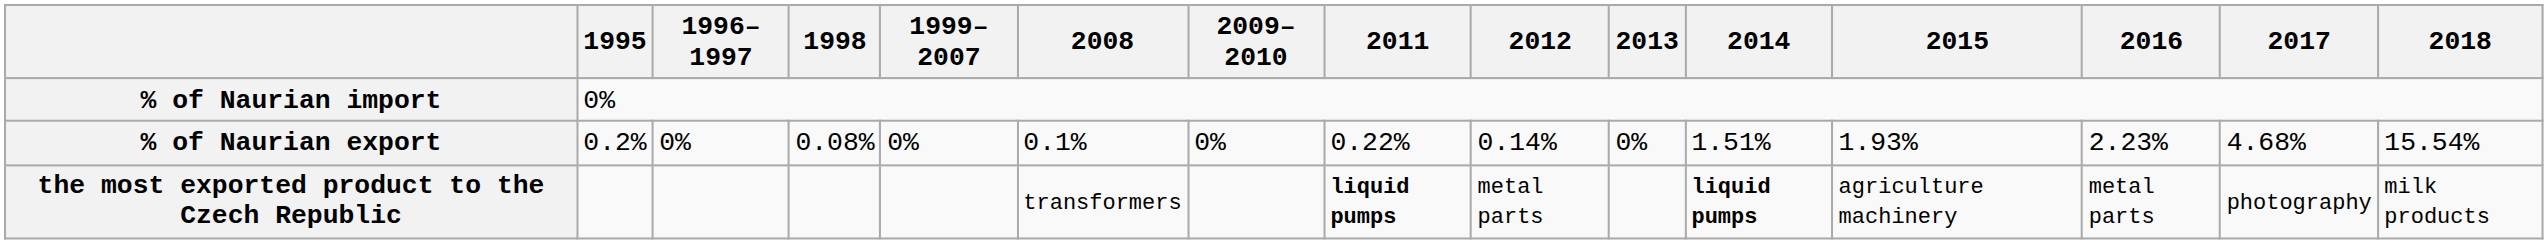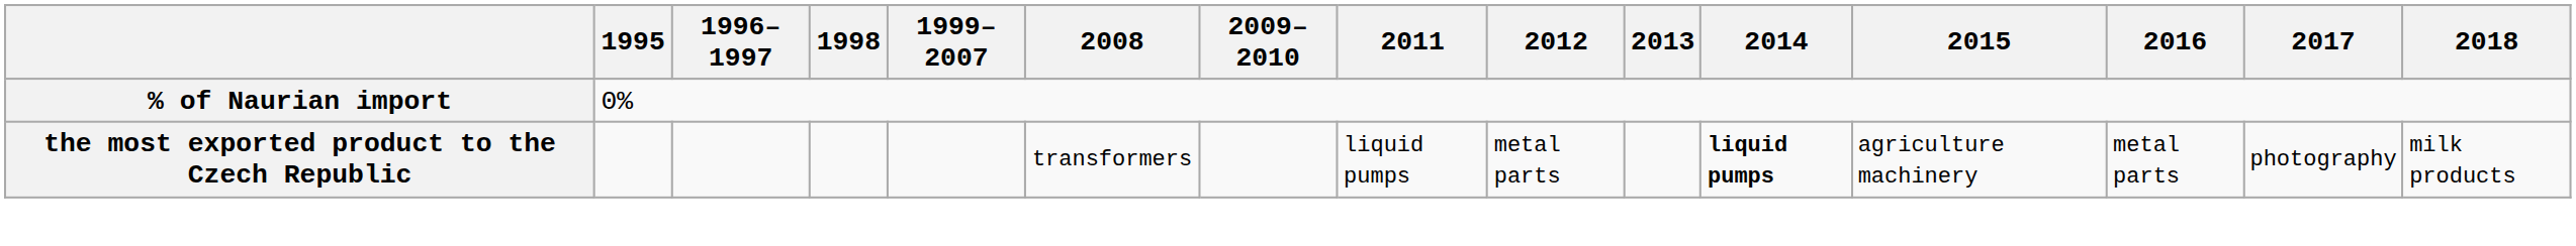 <table class="wikitable">
 <tr>
 <th></th>
 <th>1995</th>
 <th>1996<strong>–</strong>1997</th>
 <th>1998</th>
 <th>1999<strong>–</strong>2007</th>
 <th>2008</th>
 <th>2009<strong>–</strong>2010</th>
 <th>2011</th>
 <th>2012</th>
 <th>2013</th>
 <th>2014</th>
 <th>2015</th>
 <th>2016</th>
 <th>2017</th>
 <th>2018</th>
 </tr>
 <tr>
 <th>% of Naurian import</th>
 <td colspan="14">0%</td>
 </tr>
 <tr>
-<th>% of Naurian export</th>
-<td>0.2%</td>
-<td>0%</td>
-<td>0.08%</td>
-<td>0%</td>
-<td>0.1%</td>
-<td>0%</td>
-<td>0.22%</td>
-<td>0.14%</td>
-<td>0%</td>
-<td>1.51%</td>
-<td>1.93%</td>
-<td>2.23%</td>
-<td>4.68%</td>
-<td>15.54%</td>
-</tr>
-<tr>
 <th>the most exported product to the Czech Republic</th>
 <td></td>
 <td></td>
 <td></td>
 <td></td>
 <td><small>transformers</small></td>
 <td></td>
-<td><strong><small>liquid pumps</small></strong></td>
+<td><small>liquid pumps</small></td>
 <td><small>metal parts</small></td>
 <td></td>
 <td><strong><small>liquid pumps</small></strong></td>
 <td><small>agriculture machinery</small></td>
 <td><small>metal parts</small></td>
 <td><small>photography</small></td>
 <td><small>milk products</small></td>
 </tr>
 </table>
